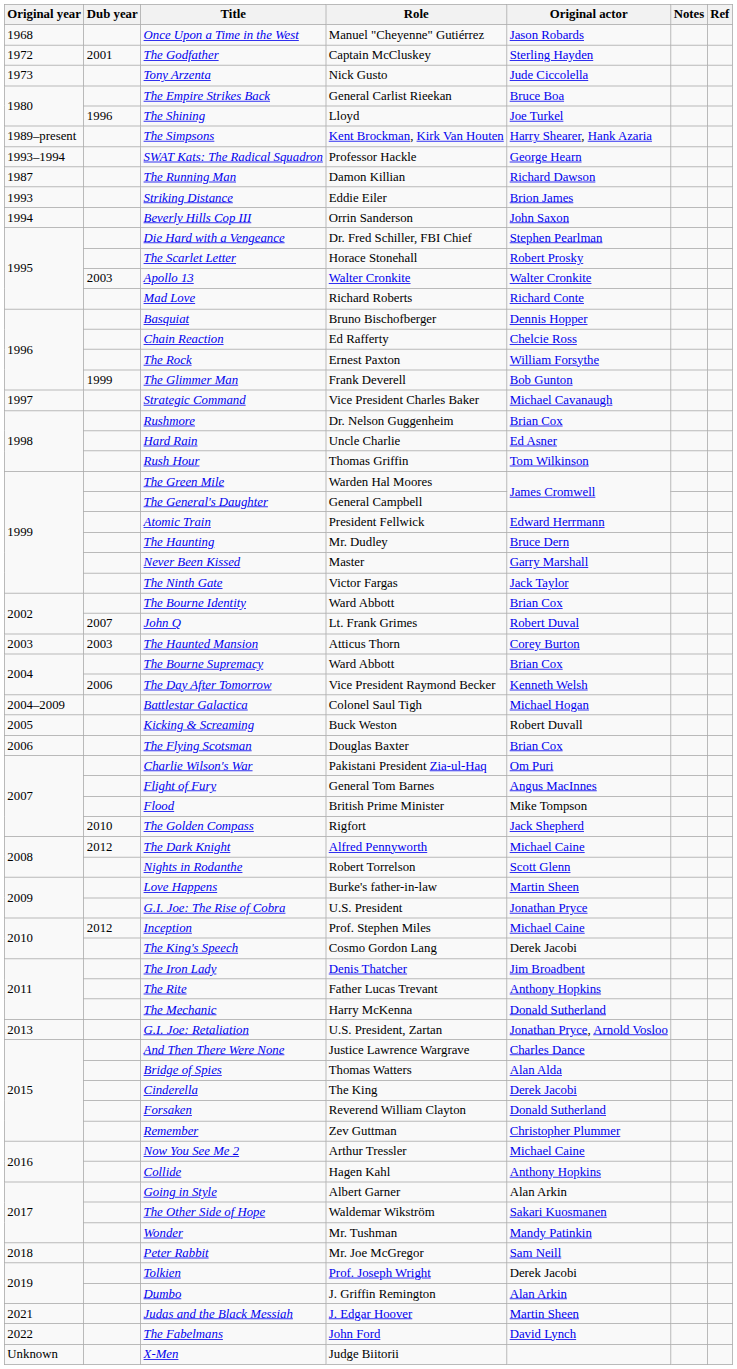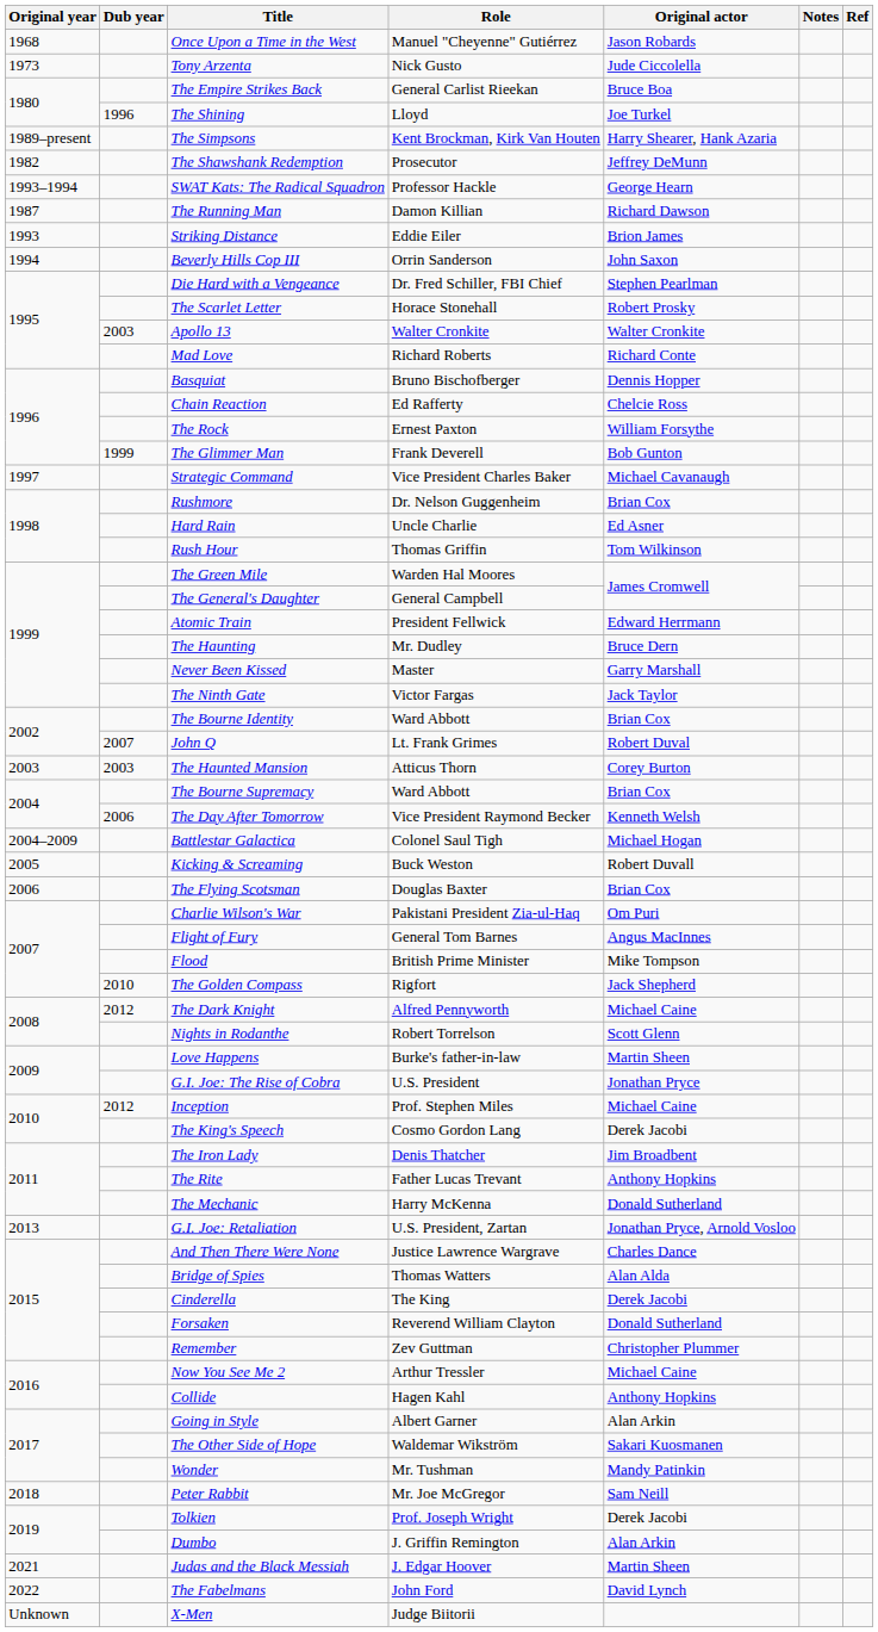 <table class="wikitable sortable">
 <tr>
 <th>Original year</th>
 <th>Dub year</th>
 <th>Title</th>
 <th>Role</th>
 <th>Original actor</th>
 <th>Notes</th>
 <th>Ref</th>
 </tr>
 <tr>
 <td>1968</td>
 <td></td>
 <td><em><a href='#'>Once Upon a Time in the West</a></em></td>
 <td>Manuel "Cheyenne" Gutiérrez</td>
 <td><a href='#'>Jason Robards</a></td>
-<td></td>
-<td></td>
-</tr>
-<tr>
-<td>1972</td>
-<td>2001</td>
-<td><em><a href='#'>The Godfather</a></em></td>
-<td>Captain McCluskey</td>
-<td><a href='#'>Sterling Hayden</a></td>
 <td></td>
 <td></td>
 </tr>
 <tr>
 <td>1973</td>
 <td></td>
 <td><em><a href='#'>Tony Arzenta</a></em></td>
 <td>Nick Gusto</td>
 <td><a href='#'>Jude Ciccolella</a></td>
 <td></td>
 <td></td>
 </tr>
 <tr>
 <td rowspan="2">1980</td>
 <td></td>
 <td><em><a href='#'>The Empire Strikes Back</a></em></td>
 <td>General Carlist Rieekan</td>
 <td><a href='#'>Bruce Boa</a></td>
 <td></td>
 <td></td>
 </tr>
 <tr>
 <td>1996</td>
 <td><em><a href='#'>The Shining</a></em></td>
 <td>Lloyd</td>
 <td><a href='#'>Joe Turkel</a></td>
 <td></td>
 <td></td>
 </tr>
 <tr>
 <td>1989–present</td>
 <td></td>
 <td><em><a href='#'>The Simpsons</a></em></td>
 <td><a href='#'>Kent Brockman</a>, <a href='#'>Kirk Van Houten</a></td>
 <td><a href='#'>Harry Shearer</a>, <a href='#'>Hank Azaria</a></td>
+<td></td>
+<td></td>
+</tr>
+<tr>
+<td>1982</td>
+<td></td>
+<td><em><a href='#'>The Shawshank Redemption</a></em></td>
+<td>Prosecutor</td>
+<td><a href='#'>Jeffrey DeMunn</a></td>
 <td></td>
 <td></td>
 </tr>
 <tr>
 <td>1993–1994</td>
 <td></td>
 <td><em><a href='#'>SWAT Kats: The Radical Squadron</a></em></td>
 <td>Professor Hackle</td>
 <td><a href='#'>George Hearn</a></td>
 <td></td>
 <td></td>
 </tr>
 <tr>
 <td>1987</td>
 <td></td>
 <td><em><a href='#'>The Running Man</a></em></td>
 <td>Damon Killian</td>
 <td><a href='#'>Richard Dawson</a></td>
 <td></td>
 <td></td>
 </tr>
 <tr>
 <td>1993</td>
 <td></td>
 <td><em><a href='#'>Striking Distance</a></em></td>
 <td>Eddie Eiler</td>
 <td><a href='#'>Brion James</a></td>
 <td></td>
 <td></td>
 </tr>
 <tr>
 <td>1994</td>
 <td></td>
 <td><em><a href='#'>Beverly Hills Cop III</a></em></td>
 <td>Orrin Sanderson</td>
 <td><a href='#'>John Saxon</a></td>
 <td></td>
 <td></td>
 </tr>
 <tr>
 <td rowspan="4">1995</td>
 <td></td>
 <td><em><a href='#'>Die Hard with a Vengeance</a></em></td>
 <td>Dr. Fred Schiller, FBI Chief</td>
 <td><a href='#'>Stephen Pearlman</a></td>
 <td></td>
 <td></td>
 </tr>
 <tr>
 <td></td>
 <td><em><a href='#'>The Scarlet Letter</a></em></td>
 <td>Horace Stonehall</td>
 <td><a href='#'>Robert Prosky</a></td>
 <td></td>
 <td></td>
 </tr>
 <tr>
 <td>2003</td>
 <td><em><a href='#'>Apollo 13</a></em></td>
 <td><a href='#'>Walter Cronkite</a></td>
 <td><a href='#'>Walter Cronkite</a></td>
 <td></td>
 <td></td>
 </tr>
 <tr>
 <td></td>
 <td><em><a href='#'>Mad Love</a></em></td>
 <td>Richard Roberts</td>
 <td><a href='#'>Richard Conte</a></td>
 <td></td>
 <td></td>
 </tr>
 <tr>
 <td rowspan="4">1996</td>
 <td></td>
 <td><em><a href='#'>Basquiat</a></em></td>
 <td>Bruno Bischofberger</td>
 <td><a href='#'>Dennis Hopper</a></td>
 <td></td>
 <td></td>
 </tr>
 <tr>
 <td></td>
 <td><em><a href='#'>Chain Reaction</a></em></td>
 <td>Ed Rafferty</td>
 <td><a href='#'>Chelcie Ross</a></td>
 <td></td>
 <td></td>
 </tr>
 <tr>
 <td></td>
 <td><em><a href='#'>The Rock</a></em></td>
 <td>Ernest Paxton</td>
 <td><a href='#'>William Forsythe</a></td>
 <td></td>
 <td></td>
 </tr>
 <tr>
 <td>1999</td>
 <td><em><a href='#'>The Glimmer Man</a></em></td>
 <td>Frank Deverell</td>
 <td><a href='#'>Bob Gunton</a></td>
 <td></td>
 <td></td>
 </tr>
 <tr>
 <td>1997</td>
 <td></td>
 <td><em><a href='#'>Strategic Command</a></em></td>
 <td>Vice President Charles Baker</td>
 <td><a href='#'>Michael Cavanaugh</a></td>
 <td></td>
 <td></td>
 </tr>
 <tr>
 <td rowspan="3">1998</td>
 <td></td>
 <td><em><a href='#'>Rushmore</a></em></td>
 <td>Dr. Nelson Guggenheim</td>
 <td><a href='#'>Brian Cox</a></td>
 <td></td>
 <td></td>
 </tr>
 <tr>
 <td></td>
 <td><em><a href='#'>Hard Rain</a></em></td>
 <td>Uncle Charlie</td>
 <td><a href='#'>Ed Asner</a></td>
 <td></td>
 <td></td>
 </tr>
 <tr>
 <td></td>
 <td><em><a href='#'>Rush Hour</a></em></td>
 <td>Thomas Griffin</td>
 <td><a href='#'>Tom Wilkinson</a></td>
 <td></td>
 <td></td>
 </tr>
 <tr>
 <td rowspan="6">1999</td>
 <td></td>
 <td><em><a href='#'>The Green Mile</a></em></td>
 <td>Warden Hal Moores</td>
 <td rowspan="2"><a href='#'>James Cromwell</a></td>
 <td></td>
 <td></td>
 </tr>
 <tr>
 <td></td>
 <td><em><a href='#'>The General's Daughter</a></em></td>
 <td>General Campbell</td>
 <td></td>
 <td></td>
 </tr>
 <tr>
 <td></td>
 <td><em><a href='#'>Atomic Train</a></em></td>
 <td>President Fellwick</td>
 <td><a href='#'>Edward Herrmann</a></td>
 <td></td>
 <td></td>
 </tr>
 <tr>
 <td></td>
 <td><em><a href='#'>The Haunting</a></em></td>
 <td>Mr. Dudley</td>
 <td><a href='#'>Bruce Dern</a></td>
 <td></td>
 <td></td>
 </tr>
 <tr>
 <td></td>
 <td><em><a href='#'>Never Been Kissed</a></em></td>
 <td>Master</td>
 <td><a href='#'>Garry Marshall</a></td>
 <td></td>
 <td></td>
 </tr>
 <tr>
 <td></td>
 <td><em><a href='#'>The Ninth Gate</a></em></td>
 <td>Victor Fargas</td>
 <td><a href='#'>Jack Taylor</a></td>
 <td></td>
 <td></td>
 </tr>
 <tr>
 <td rowspan="2">2002</td>
 <td></td>
 <td><em><a href='#'>The Bourne Identity</a></em></td>
 <td>Ward Abbott</td>
 <td><a href='#'>Brian Cox</a></td>
 <td></td>
 <td></td>
 </tr>
 <tr>
 <td>2007</td>
 <td><em><a href='#'>John Q</a></em></td>
 <td>Lt. Frank Grimes</td>
 <td><a href='#'>Robert Duval</a></td>
 <td></td>
 <td></td>
 </tr>
 <tr>
 <td>2003</td>
 <td>2003</td>
 <td><a href='#'><em>The Haunted Mansion</em></a></td>
 <td>Atticus Thorn</td>
 <td><a href='#'>Corey Burton</a></td>
 <td></td>
 <td></td>
 </tr>
 <tr>
 <td rowspan="2">2004</td>
 <td></td>
 <td><em><a href='#'>The Bourne Supremacy</a></em></td>
 <td>Ward Abbott</td>
 <td><a href='#'>Brian Cox</a></td>
 <td></td>
 <td></td>
 </tr>
 <tr>
 <td>2006</td>
 <td><em><a href='#'>The Day After Tomorrow</a></em></td>
 <td>Vice President Raymond Becker</td>
 <td><a href='#'>Kenneth Welsh</a></td>
 <td></td>
 <td></td>
 </tr>
 <tr>
 <td>2004–2009</td>
 <td></td>
 <td><em><a href='#'>Battlestar Galactica</a></em></td>
 <td>Colonel Saul Tigh</td>
 <td><a href='#'>Michael Hogan</a></td>
 <td></td>
 <td></td>
 </tr>
 <tr>
 <td>2005</td>
 <td></td>
 <td><em><a href='#'>Kicking & Screaming</a></em></td>
 <td>Buck Weston</td>
 <td>Robert Duvall</td>
 <td></td>
 <td></td>
 </tr>
 <tr>
 <td>2006</td>
 <td></td>
 <td><em><a href='#'>The Flying Scotsman</a></em></td>
 <td>Douglas Baxter</td>
 <td><a href='#'>Brian Cox</a></td>
 <td></td>
 <td></td>
 </tr>
 <tr>
 <td rowspan="4">2007</td>
 <td></td>
 <td><em><a href='#'>Charlie Wilson's War</a></em></td>
 <td>Pakistani President <a href='#'>Zia-ul-Haq</a></td>
 <td><a href='#'>Om Puri</a></td>
 <td></td>
 <td></td>
 </tr>
 <tr>
 <td></td>
 <td><em><a href='#'>Flight of Fury</a></em></td>
 <td>General Tom Barnes</td>
 <td><a href='#'>Angus MacInnes</a></td>
 <td></td>
 <td></td>
 </tr>
 <tr>
 <td></td>
 <td><em><a href='#'>Flood</a></em></td>
 <td>British Prime Minister</td>
 <td>Mike Tompson</td>
 <td></td>
 <td></td>
 </tr>
 <tr>
 <td>2010</td>
 <td><em><a href='#'>The Golden Compass</a></em></td>
 <td>Rigfort</td>
 <td><a href='#'>Jack Shepherd</a></td>
 <td></td>
 <td></td>
 </tr>
 <tr>
 <td rowspan="2">2008</td>
 <td>2012</td>
 <td><em><a href='#'>The Dark Knight</a></em></td>
 <td><a href='#'>Alfred Pennyworth</a></td>
 <td><a href='#'>Michael Caine</a></td>
 <td></td>
 <td></td>
 </tr>
 <tr>
 <td></td>
 <td><em><a href='#'>Nights in Rodanthe</a></em></td>
 <td>Robert Torrelson</td>
 <td><a href='#'>Scott Glenn</a></td>
 <td></td>
 <td></td>
 </tr>
 <tr>
 <td rowspan="2">2009</td>
 <td></td>
 <td><em><a href='#'>Love Happens</a></em></td>
 <td>Burke's father-in-law</td>
 <td><a href='#'>Martin Sheen</a></td>
 <td></td>
 <td></td>
 </tr>
 <tr>
 <td></td>
 <td><em><a href='#'>G.I. Joe: The Rise of Cobra</a></em></td>
 <td>U.S. President</td>
 <td><a href='#'>Jonathan Pryce</a></td>
 <td></td>
 <td></td>
 </tr>
 <tr>
 <td rowspan="2">2010</td>
 <td>2012</td>
 <td><em><a href='#'>Inception</a></em></td>
 <td>Prof. Stephen Miles</td>
 <td><a href='#'>Michael Caine</a></td>
 <td></td>
 <td></td>
 </tr>
 <tr>
 <td></td>
 <td><em><a href='#'>The King's Speech</a></em></td>
 <td>Cosmo Gordon Lang</td>
 <td>Derek Jacobi</td>
 <td></td>
 <td></td>
 </tr>
 <tr>
 <td rowspan="3">2011</td>
 <td></td>
 <td><em><a href='#'>The Iron Lady</a></em></td>
 <td><a href='#'>Denis Thatcher</a></td>
 <td><a href='#'>Jim Broadbent</a></td>
 <td></td>
 <td></td>
 </tr>
 <tr>
 <td></td>
 <td><em><a href='#'>The Rite</a></em></td>
 <td>Father Lucas Trevant</td>
 <td><a href='#'>Anthony Hopkins</a></td>
 <td></td>
 <td></td>
 </tr>
 <tr>
 <td></td>
 <td><em><a href='#'>The Mechanic</a></em></td>
 <td>Harry McKenna</td>
 <td><a href='#'>Donald Sutherland</a></td>
 <td></td>
 <td></td>
 </tr>
 <tr>
 <td>2013</td>
 <td></td>
 <td><em><a href='#'>G.I. Joe: Retaliation</a></em></td>
 <td>U.S. President, Zartan</td>
 <td><a href='#'>Jonathan Pryce</a>, <a href='#'>Arnold Vosloo</a></td>
 <td></td>
 <td></td>
 </tr>
 <tr>
 <td rowspan="5">2015</td>
 <td></td>
 <td><em><a href='#'>And Then There Were None</a></em></td>
 <td>Justice Lawrence Wargrave</td>
 <td><a href='#'>Charles Dance</a></td>
 <td></td>
 <td></td>
 </tr>
 <tr>
 <td></td>
 <td><em><a href='#'>Bridge of Spies</a></em></td>
 <td>Thomas Watters</td>
 <td><a href='#'>Alan Alda</a></td>
 <td></td>
 <td></td>
 </tr>
 <tr>
 <td></td>
 <td><em><a href='#'>Cinderella</a></em></td>
 <td>The King</td>
 <td><a href='#'>Derek Jacobi</a></td>
 <td></td>
 <td></td>
 </tr>
 <tr>
 <td></td>
 <td><em><a href='#'>Forsaken</a></em></td>
 <td>Reverend William Clayton</td>
 <td><a href='#'>Donald Sutherland</a></td>
 <td></td>
 <td></td>
 </tr>
 <tr>
 <td></td>
 <td><em><a href='#'>Remember</a></em></td>
 <td>Zev Guttman</td>
 <td><a href='#'>Christopher Plummer</a></td>
 <td></td>
 <td></td>
 </tr>
 <tr>
 <td rowspan="2">2016</td>
 <td></td>
 <td><em><a href='#'>Now You See Me 2</a></em></td>
 <td>Arthur Tressler</td>
 <td><a href='#'>Michael Caine</a></td>
 <td></td>
 <td></td>
 </tr>
 <tr>
 <td></td>
 <td><em><a href='#'>Collide</a></em></td>
 <td>Hagen Kahl</td>
 <td><a href='#'>Anthony Hopkins</a></td>
 <td></td>
 <td></td>
 </tr>
 <tr>
 <td rowspan="3">2017</td>
 <td></td>
 <td><em><a href='#'>Going in Style</a></em></td>
 <td>Albert Garner</td>
 <td>Alan Arkin</td>
 <td></td>
 <td></td>
 </tr>
 <tr>
 <td></td>
 <td><em><a href='#'>The Other Side of Hope</a></em></td>
 <td>Waldemar Wikström</td>
 <td><a href='#'>Sakari Kuosmanen</a></td>
 <td></td>
 <td></td>
 </tr>
 <tr>
 <td></td>
 <td><em><a href='#'>Wonder</a></em></td>
 <td>Mr. Tushman</td>
 <td><a href='#'>Mandy Patinkin</a></td>
 <td></td>
 <td></td>
 </tr>
 <tr>
 <td>2018</td>
 <td></td>
 <td><em><a href='#'>Peter Rabbit</a></em></td>
 <td>Mr. Joe McGregor</td>
 <td><a href='#'>Sam Neill</a></td>
 <td></td>
 <td></td>
 </tr>
 <tr>
 <td rowspan="2">2019</td>
 <td></td>
 <td><em><a href='#'>Tolkien</a></em></td>
 <td><a href='#'>Prof. Joseph Wright</a></td>
 <td>Derek Jacobi</td>
 <td></td>
 <td></td>
 </tr>
 <tr>
 <td></td>
 <td><em><a href='#'>Dumbo</a></em></td>
 <td>J. Griffin Remington</td>
 <td><a href='#'>Alan Arkin</a></td>
 <td></td>
 <td></td>
 </tr>
 <tr>
 <td>2021</td>
 <td></td>
 <td><em><a href='#'>Judas and the Black Messiah</a></em></td>
 <td><a href='#'>J. Edgar Hoover</a></td>
 <td><a href='#'>Martin Sheen</a></td>
 <td></td>
 <td></td>
 </tr>
 <tr>
 <td>2022</td>
 <td></td>
 <td><em><a href='#'>The Fabelmans</a></em></td>
 <td><a href='#'>John Ford</a></td>
 <td><a href='#'>David Lynch</a></td>
 <td></td>
 <td></td>
 </tr>
 <tr>
 <td>Unknown</td>
 <td></td>
 <td><em><a href='#'>X-Men</a></em></td>
 <td>Judge Biitorii</td>
 <td></td>
 <td></td>
 <td></td>
 </tr>
 </table>
